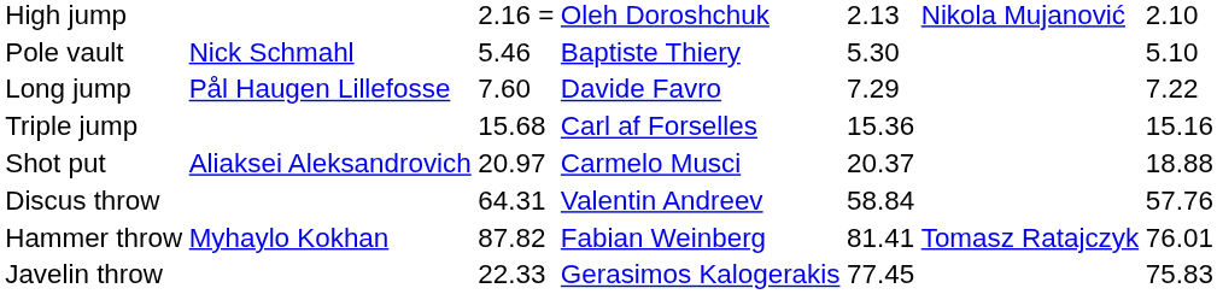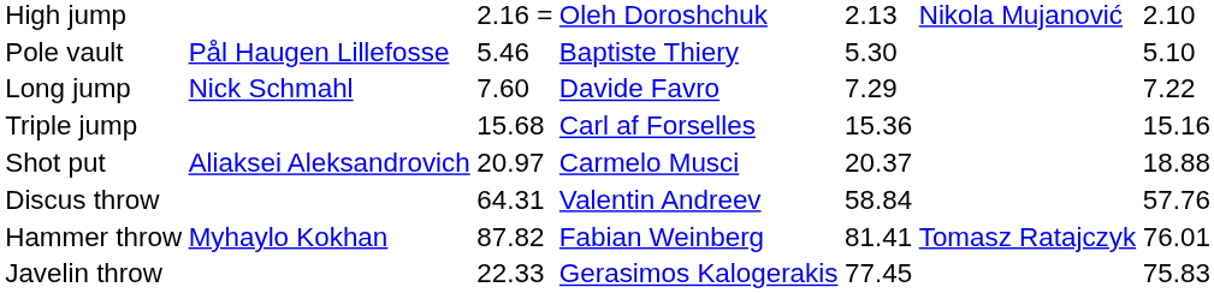 <table>
 <tr>
 <td>High jump</td>
 <td><br></td>
 <td>2.16 =</td>
 <td><a href='#'>Oleh Doroshchuk</a><br></td>
 <td>2.13</td>
 <td><a href='#'>Nikola Mujanović</a><br></td>
 <td>2.10</td>
 </tr>
 <tr>
 <td>Pole vault</td>
-<td><a href='#'>Nick Schmahl</a><br></td>
+<td><a href='#'>Pål Haugen Lillefosse</a><br></td>
 <td>5.46 </td>
 <td><a href='#'>Baptiste Thiery</a><br></td>
 <td>5.30 </td>
 <td><br></td>
 <td>5.10 </td>
 </tr>
 <tr>
 <td>Long jump</td>
-<td><a href='#'>Pål Haugen Lillefosse</a><br></td>
+<td><a href='#'>Nick Schmahl</a><br></td>
 <td>7.60</td>
 <td><a href='#'>Davide Favro</a><br></td>
 <td>7.29</td>
 <td><br></td>
 <td>7.22</td>
 </tr>
 <tr>
 <td>Triple jump</td>
 <td><br></td>
 <td>15.68</td>
 <td><a href='#'>Carl af Forselles</a><br></td>
 <td>15.36 </td>
 <td><br></td>
 <td>15.16 </td>
 </tr>
 <tr>
 <td>Shot put</td>
 <td><a href='#'>Aliaksei Aleksandrovich</a><br></td>
 <td>20.97 </td>
 <td><a href='#'>Carmelo Musci</a><br></td>
 <td>20.37 </td>
 <td><br></td>
 <td>18.88</td>
 </tr>
 <tr>
 <td>Discus throw</td>
 <td><br></td>
 <td>64.31 </td>
 <td><a href='#'>Valentin Andreev</a><br></td>
 <td>58.84</td>
 <td><br></td>
 <td>57.76</td>
 </tr>
 <tr>
 <td>Hammer throw</td>
 <td><a href='#'>Myhaylo Kokhan</a><br></td>
 <td>87.82 </td>
 <td><a href='#'>Fabian Weinberg</a><br></td>
 <td>81.41 </td>
 <td><a href='#'>Tomasz Ratajczyk</a><br></td>
 <td>76.01 </td>
 </tr>
 <tr>
 <td>Javelin throw</td>
 <td><br></td>
 <td>22.33 </td>
 <td><a href='#'>Gerasimos Kalogerakis</a><br></td>
 <td>77.45 </td>
 <td><br></td>
 <td>75.83 </td>
 </tr>
 </table>
